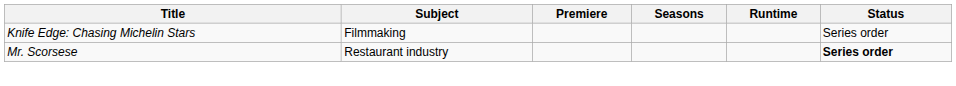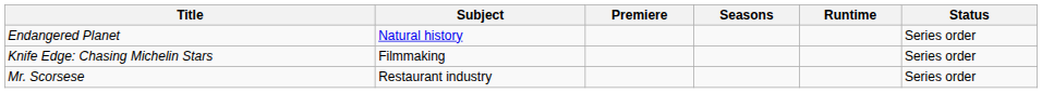 <table class="wikitable sortable" style="width:100%">
 <tr>
 <th>Title</th>
 <th>Subject</th>
 <th>Premiere</th>
 <th>Seasons</th>
 <th>Runtime</th>
 <th>Status</th>
+</tr>
+<tr>
+<td><em>Endangered Planet</em></td>
+<td><a href='#'>Natural history</a></td>
+<td></td>
+<td></td>
+<td></td>
+<td>Series order</td>
 </tr>
 <tr>
 <td><em>Knife Edge: Chasing Michelin Stars</em></td>
 <td>Filmmaking</td>
 <td></td>
 <td></td>
 <td></td>
 <td>Series order</td>
 </tr>
 <tr>
 <td><em>Mr. Scorsese</em></td>
 <td>Restaurant industry</td>
 <td></td>
 <td></td>
 <td></td>
-<td><strong>Series order</strong></td>
+<td>Series order</td>
 </tr>
 </table>
